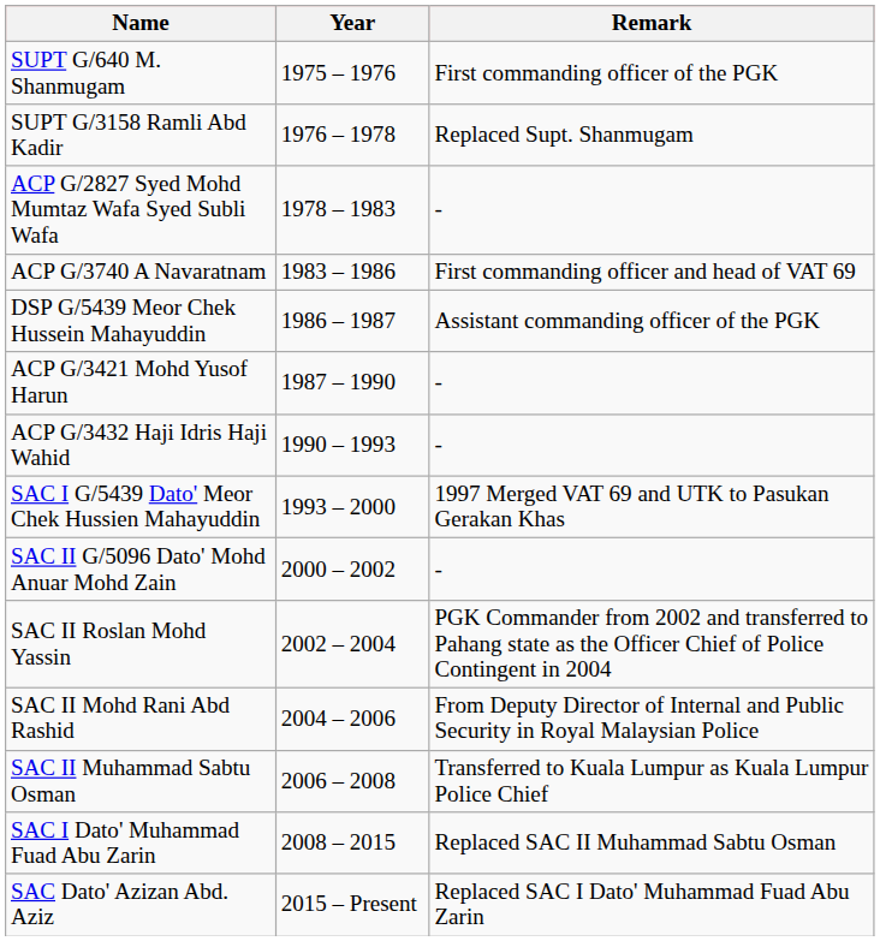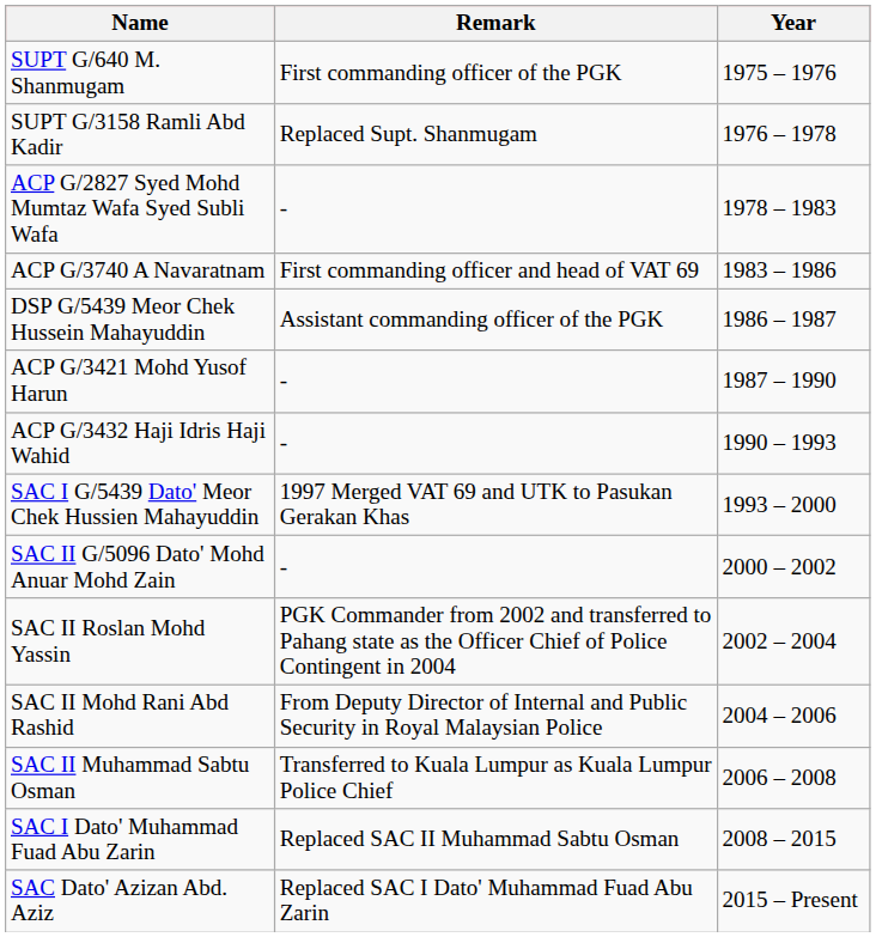 <table class="wikitable">
 <tr style="background-color: #f99; color: black;">
 <th>Name</th>
+<th>Remark</th>
 <th style="width: 100px;">Year</th>
-<th>Remark</th>
 </tr>
 <tr>
 <td><a href='#'>SUPT</a> G/640 M. Shanmugam</td>
+<td>First commanding officer of the PGK</td>
 <td>1975 – 1976</td>
-<td>First commanding officer of the PGK</td>
 </tr>
 <tr>
 <td>SUPT G/3158 Ramli Abd Kadir</td>
+<td>Replaced Supt. Shanmugam</td>
 <td>1976 – 1978</td>
-<td>Replaced Supt. Shanmugam</td>
 </tr>
 <tr>
 <td><a href='#'>ACP</a> G/2827 Syed Mohd Mumtaz Wafa Syed Subli Wafa</td>
+<td>-</td>
 <td>1978 – 1983</td>
-<td>-</td>
 </tr>
 <tr>
 <td>ACP G/3740 A Navaratnam</td>
+<td>First commanding officer and head of VAT 69</td>
 <td>1983 – 1986</td>
-<td>First commanding officer and head of VAT 69</td>
 </tr>
 <tr>
 <td>DSP G/5439 Meor Chek Hussein Mahayuddin</td>
+<td>Assistant commanding officer of the PGK</td>
 <td>1986 – 1987</td>
-<td>Assistant commanding officer of the PGK</td>
 </tr>
 <tr>
 <td>ACP G/3421 Mohd Yusof Harun</td>
+<td>-</td>
 <td>1987 – 1990</td>
-<td>-</td>
 </tr>
 <tr>
 <td>ACP G/3432 Haji Idris Haji Wahid</td>
+<td>-</td>
 <td>1990 – 1993</td>
-<td>-</td>
 </tr>
 <tr>
 <td><a href='#'>SAC I</a> G/5439 <a href='#'>Dato'</a> Meor Chek Hussien Mahayuddin</td>
+<td>1997 Merged VAT 69 and UTK to Pasukan Gerakan Khas</td>
 <td>1993 – 2000</td>
-<td>1997 Merged VAT 69 and UTK to Pasukan Gerakan Khas</td>
 </tr>
 <tr>
 <td><a href='#'>SAC II</a> G/5096 Dato' Mohd Anuar Mohd Zain</td>
+<td>-</td>
 <td>2000 – 2002</td>
-<td>-</td>
 </tr>
 <tr>
 <td>SAC II Roslan Mohd Yassin</td>
+<td>PGK Commander from 2002 and transferred to Pahang state as the Officer Chief of Police Contingent in 2004</td>
 <td>2002 – 2004</td>
-<td>PGK Commander from 2002 and transferred to Pahang state as the Officer Chief of Police Contingent in 2004</td>
 </tr>
 <tr>
 <td>SAC II Mohd Rani Abd Rashid</td>
+<td>From Deputy Director of Internal and Public Security in Royal Malaysian Police</td>
 <td>2004 – 2006</td>
-<td>From Deputy Director of Internal and Public Security in Royal Malaysian Police</td>
 </tr>
 <tr>
 <td><a href='#'>SAC II</a> Muhammad Sabtu Osman</td>
+<td>Transferred to Kuala Lumpur as Kuala Lumpur Police Chief</td>
 <td>2006 – 2008</td>
-<td>Transferred to Kuala Lumpur as Kuala Lumpur Police Chief</td>
 </tr>
 <tr>
 <td><a href='#'>SAC I</a> Dato' Muhammad Fuad Abu Zarin</td>
+<td>Replaced SAC II Muhammad Sabtu Osman</td>
 <td>2008 – 2015</td>
-<td>Replaced SAC II Muhammad Sabtu Osman</td>
 </tr>
 <tr>
 <td><a href='#'>SAC</a> Dato' Azizan Abd. Aziz</td>
+<td>Replaced SAC I Dato' Muhammad Fuad Abu Zarin</td>
 <td>2015 – Present</td>
-<td>Replaced SAC I Dato' Muhammad Fuad Abu Zarin</td>
 </tr>
 </table>
